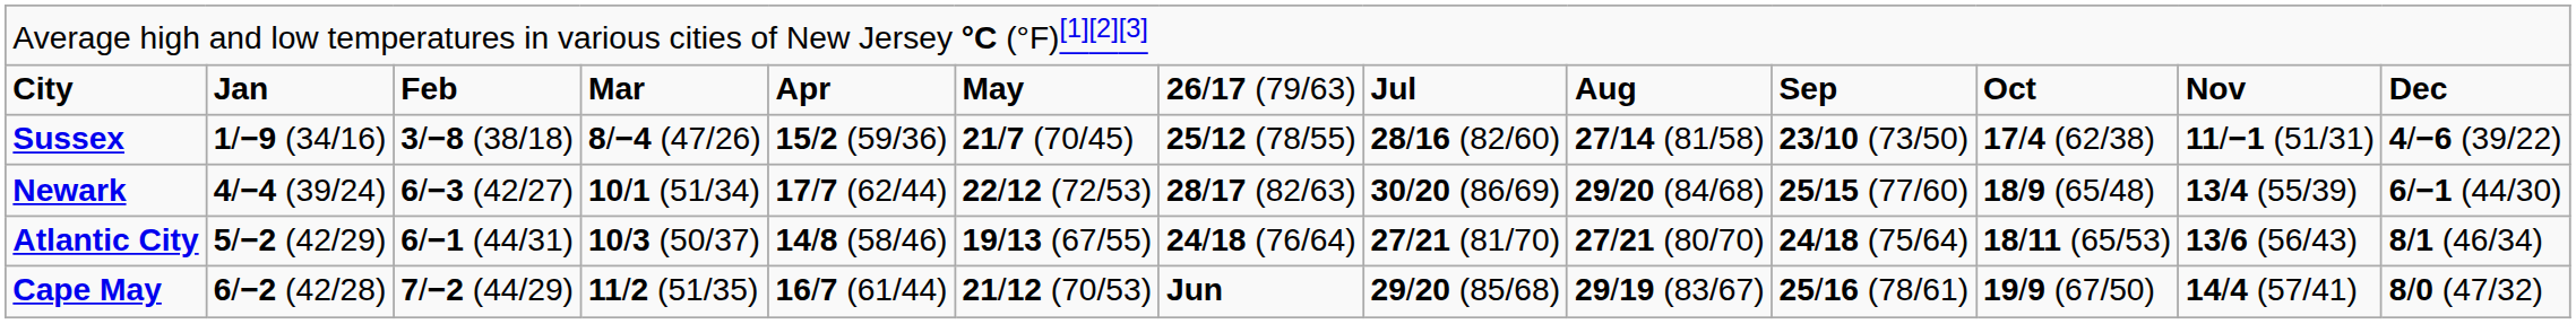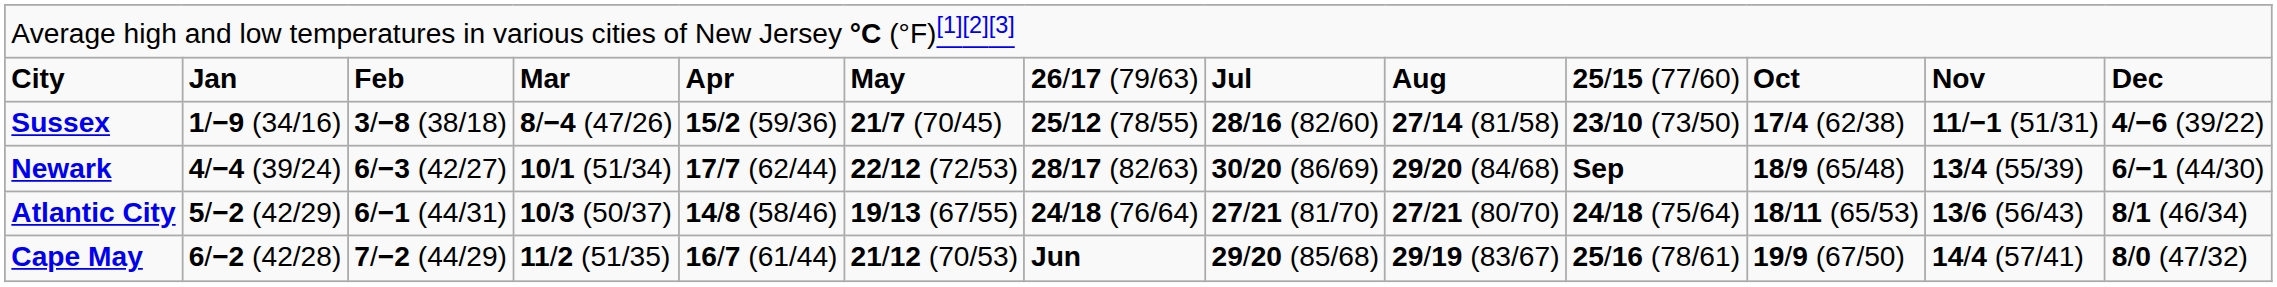 <table class="wikitable">
 <tr>
 <td colspan="13">Average high and low temperatures in various cities of New Jersey <strong>°C</strong> (°F)<a href='#'><sup>[1]</sup></a><a href='#'><sup>[2]</sup></a><a href='#'><sup>[3]</sup></a></td>
 </tr>
 <tr>
 <td><strong>City</strong></td>
 <td><strong>Jan</strong></td>
 <td><strong>Feb</strong></td>
 <td><strong>Mar</strong></td>
 <td><strong>Apr</strong></td>
 <td><strong>May</strong></td>
 <td><strong>26</strong>/<strong>17</strong> (79/63)</td>
 <td><strong>Jul</strong></td>
 <td><strong>Aug</strong></td>
-<td><strong>Sep</strong></td>
+<td><strong>25</strong>/<strong>15</strong> (77/60)</td>
 <td><strong>Oct</strong></td>
 <td><strong>Nov</strong></td>
 <td><strong>Dec</strong></td>
 </tr>
 <tr>
 <td><a href='#'><strong>Sussex</strong></a></td>
 <td><strong>1</strong>/<strong>−9</strong> (34/16)</td>
 <td><strong>3</strong>/<strong>−8</strong> (38/18)</td>
 <td><strong>8</strong>/<strong>−4</strong> (47/26)</td>
 <td><strong>15</strong>/<strong>2</strong> (59/36)</td>
 <td><strong>21</strong>/<strong>7</strong> (70/45)</td>
 <td><strong>25</strong>/<strong>12</strong> (78/55)</td>
 <td><strong>28</strong>/<strong>16</strong> (82/60)</td>
 <td><strong>27</strong>/<strong>14</strong> (81/58)</td>
 <td><strong>23</strong>/<strong>10</strong> (73/50)</td>
 <td><strong>17</strong>/<strong>4</strong> (62/38)</td>
 <td><strong>11</strong>/<strong>−1</strong> (51/31)</td>
 <td><strong>4</strong>/<strong>−6</strong> (39/22)</td>
 </tr>
 <tr>
 <td><a href='#'><strong>Newark</strong></a></td>
 <td><strong>4</strong>/<strong>−4</strong> (39/24)</td>
 <td><strong>6</strong>/<strong>−3</strong> (42/27)</td>
 <td><strong>10</strong>/<strong>1</strong> (51/34)</td>
 <td><strong>17</strong>/<strong>7</strong> (62/44)</td>
 <td><strong>22</strong>/<strong>12</strong> (72/53)</td>
 <td><strong>28</strong>/<strong>17</strong> (82/63)</td>
 <td><strong>30</strong>/<strong>20</strong> (86/69)</td>
 <td><strong>29</strong>/<strong>20</strong> (84/68)</td>
-<td><strong>25</strong>/<strong>15</strong> (77/60)</td>
+<td><strong>Sep</strong></td>
 <td><strong>18</strong>/<strong>9</strong> (65/48)</td>
 <td><strong>13</strong>/<strong>4</strong> (55/39)</td>
 <td><strong>6</strong>/<strong>−1</strong> (44/30)</td>
 </tr>
 <tr>
 <td><a href='#'><strong>Atlantic City</strong></a></td>
 <td><strong>5</strong>/<strong>−2</strong> (42/29)</td>
 <td><strong>6</strong>/<strong>−1</strong> (44/31)</td>
 <td><strong>10</strong>/<strong>3</strong> (50/37)</td>
 <td><strong>14</strong>/<strong>8</strong> (58/46)</td>
 <td><strong>19</strong>/<strong>13</strong> (67/55)</td>
 <td><strong>24</strong>/<strong>18</strong> (76/64)</td>
 <td><strong>27</strong>/<strong>21</strong> (81/70)</td>
 <td><strong>27</strong>/<strong>21</strong> (80/70)</td>
 <td><strong>24</strong>/<strong>18</strong> (75/64)</td>
 <td><strong>18</strong>/<strong>11</strong> (65/53)</td>
 <td><strong>13</strong>/<strong>6</strong> (56/43)</td>
 <td><strong>8</strong>/<strong>1</strong> (46/34)</td>
 </tr>
 <tr>
 <td><a href='#'><strong>Cape May</strong></a></td>
 <td><strong>6</strong>/<strong>−2</strong> (42/28)</td>
 <td><strong>7</strong>/<strong>−2</strong> (44/29)</td>
 <td><strong>11</strong>/<strong>2</strong> (51/35)</td>
 <td><strong>16</strong>/<strong>7</strong> (61/44)</td>
 <td><strong>21</strong>/<strong>12</strong> (70/53)</td>
 <td><strong>Jun</strong></td>
 <td><strong>29</strong>/<strong>20</strong> (85/68)</td>
 <td><strong>29</strong>/<strong>19</strong> (83/67)</td>
 <td><strong>25</strong>/<strong>16</strong> (78/61)</td>
 <td><strong>19</strong>/<strong>9</strong> (67/50)</td>
 <td><strong>14</strong>/<strong>4</strong> (57/41)</td>
 <td><strong>8</strong>/<strong>0</strong> (47/32)</td>
 </tr>
 </table>
